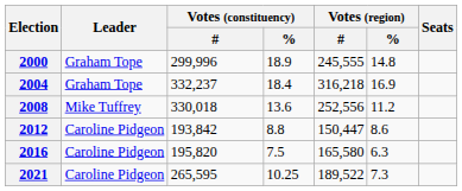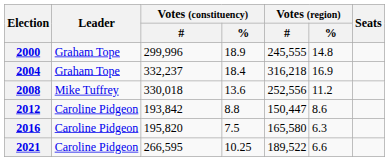 <table class="wikitable">
 <tr>
 <th rowspan=2>Election</th>
 <th rowspan=2>Leader</th>
 <th colspan=2>Votes <small>(constituency)</small></th>
 <th colspan=2>Votes <small>(region)</small></th>
 <th rowspan=2>Seats</th>
 </tr>
 <tr>
 <th style="width:100px">#</th>
 <th style="width:50px">%</th>
 <th style="width:50px">#</th>
 <th style="width:50px">%</th>
 </tr>
 <tr>
 <th><a href='#'>2000</a></th>
 <td><a href='#'>Graham Tope</a></td>
 <td>299,996</td>
 <td>18.9</td>
 <td>245,555</td>
 <td>14.8</td>
 <td></td>
 </tr>
 <tr>
 <th><a href='#'>2004</a></th>
 <td><a href='#'>Graham Tope</a></td>
 <td>332,237</td>
 <td>18.4</td>
 <td>316,218</td>
 <td>16.9</td>
 <td></td>
 </tr>
 <tr>
 <th><a href='#'>2008</a></th>
 <td><a href='#'>Mike Tuffrey</a></td>
 <td>330,018</td>
 <td>13.6</td>
 <td>252,556</td>
 <td>11.2</td>
 <td></td>
 </tr>
 <tr>
 <th><a href='#'>2012</a></th>
 <td><a href='#'>Caroline Pidgeon</a></td>
 <td>193,842</td>
 <td>8.8</td>
 <td>150,447</td>
 <td>8.6</td>
 <td></td>
 </tr>
 <tr>
 <th><a href='#'>2016</a></th>
 <td><a href='#'>Caroline Pidgeon</a></td>
 <td>195,820</td>
 <td>7.5</td>
 <td>165,580</td>
 <td>6.3</td>
 <td></td>
 </tr>
 <tr>
 <th><a href='#'>2021</a></th>
 <td><a href='#'>Caroline Pidgeon</a></td>
-<td>265,595</td>
+<td>266,595</td>
 <td>10.25</td>
 <td>189,522</td>
-<td>7.3</td>
+<td>6.6</td>
 <td></td>
 </tr>
 </table>
